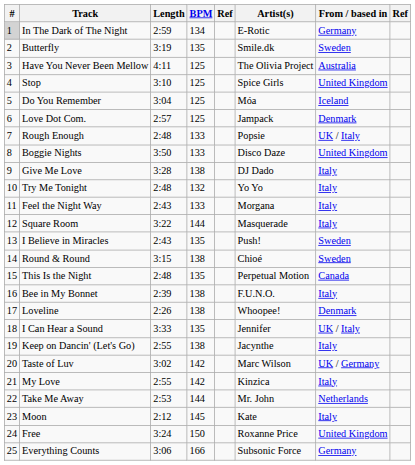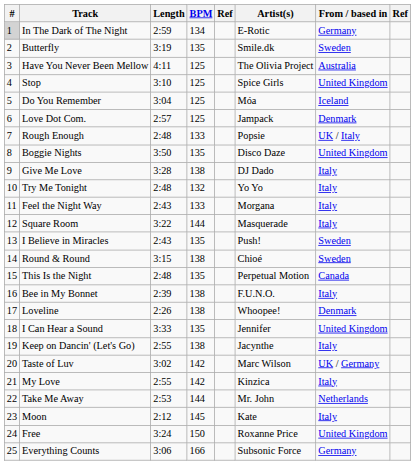 <table class="wikitable" style="font-size: small;">
 <tr>
 <th>#</th>
 <th>Track</th>
 <th>Length</th>
 <th><a href='#'>BPM</a></th>
 <th>Ref</th>
 <th>Artist(s)</th>
 <th>From / based in</th>
 <th>Ref</th>
 </tr>
 <tr>
 <td style="background: lightgrey;">1</td>
 <td>In The Dark of The Night</td>
 <td>2:59</td>
 <td>134</td>
 <td></td>
 <td>E-Rotic</td>
 <td><a href='#'>Germany</a></td>
 <td></td>
 </tr>
 <tr>
 <td>2</td>
 <td>Butterfly</td>
 <td>3:19</td>
 <td>135</td>
 <td></td>
 <td>Smile.dk</td>
 <td><a href='#'>Sweden</a></td>
 <td></td>
 </tr>
 <tr>
 <td>3</td>
 <td>Have You Never Been Mellow</td>
 <td>4:11</td>
 <td>125</td>
 <td></td>
 <td>The Olivia Project</td>
 <td><a href='#'>Australia</a></td>
 <td></td>
 </tr>
 <tr>
 <td>4</td>
 <td>Stop </td>
 <td>3:10</td>
 <td>125</td>
 <td></td>
 <td>Spice Girls</td>
 <td><a href='#'>United Kingdom</a></td>
 <td></td>
 </tr>
 <tr>
 <td>5</td>
 <td>Do You Remember </td>
 <td>3:04</td>
 <td>125</td>
 <td></td>
 <td>Móa</td>
 <td><a href='#'>Iceland</a></td>
 <td></td>
 </tr>
 <tr>
 <td>6</td>
 <td>Love Dot Com.</td>
 <td>2:57</td>
 <td>125</td>
 <td></td>
 <td>Jampack</td>
 <td><a href='#'>Denmark</a></td>
 <td></td>
 </tr>
 <tr>
 <td>7</td>
 <td>Rough Enough </td>
 <td>2:48</td>
 <td>133</td>
 <td></td>
 <td>Popsie</td>
 <td><a href='#'>UK</a> / <a href='#'>Italy</a></td>
 <td></td>
 </tr>
 <tr>
 <td>8</td>
 <td>Boggie Nights</td>
 <td>3:50</td>
-<td>133</td>
+<td>135</td>
 <td></td>
 <td>Disco Daze</td>
 <td><a href='#'>United Kingdom</a></td>
 <td></td>
 </tr>
 <tr>
 <td>9</td>
 <td>Give Me Love</td>
 <td>3:28</td>
 <td>138</td>
 <td></td>
 <td>DJ Dado</td>
 <td><a href='#'>Italy</a></td>
 <td></td>
 </tr>
 <tr>
 <td>10</td>
 <td>Try Me Tonight</td>
 <td>2:48</td>
 <td>132</td>
 <td></td>
 <td>Yo Yo</td>
 <td><a href='#'>Italy</a></td>
 <td></td>
 </tr>
 <tr>
 <td>11</td>
 <td>Feel the Night Way</td>
 <td>2:43</td>
 <td>133</td>
 <td></td>
 <td>Morgana</td>
 <td><a href='#'>Italy</a></td>
 <td></td>
 </tr>
 <tr>
 <td>12</td>
 <td>Square Room</td>
 <td>3:22</td>
 <td>144</td>
 <td></td>
 <td>Masquerade</td>
 <td><a href='#'>Italy</a></td>
 <td></td>
 </tr>
 <tr>
 <td>13</td>
 <td>I Believe in Miracles</td>
 <td>2:43</td>
 <td>135</td>
 <td></td>
 <td>Push!</td>
 <td><a href='#'>Sweden</a></td>
 <td></td>
 </tr>
 <tr>
 <td>14</td>
 <td>Round & Round</td>
 <td>3:15</td>
 <td>138</td>
 <td></td>
 <td>Chioé</td>
 <td><a href='#'>Sweden</a></td>
 <td></td>
 </tr>
 <tr>
 <td>15</td>
 <td>This Is the Night</td>
 <td>2:48</td>
 <td>135</td>
 <td></td>
 <td>Perpetual Motion</td>
 <td><a href='#'>Canada</a></td>
 <td></td>
 </tr>
 <tr>
 <td>16</td>
 <td>Bee in My Bonnet</td>
 <td>2:39</td>
 <td>138</td>
 <td></td>
 <td>F.U.N.O.</td>
 <td><a href='#'>Italy</a></td>
 <td></td>
 </tr>
 <tr>
 <td>17</td>
 <td>Loveline</td>
 <td>2:26</td>
 <td>138</td>
 <td></td>
 <td>Whoopee!</td>
 <td><a href='#'>Denmark</a></td>
 <td></td>
 </tr>
 <tr>
 <td>18</td>
 <td>I Can Hear a Sound</td>
 <td>3:33</td>
 <td>135</td>
 <td></td>
 <td>Jennifer</td>
-<td><a href='#'>UK</a> / <a href='#'>Italy</a></td>
+<td><a href='#'>United Kingdom</a></td>
 <td></td>
 </tr>
 <tr>
 <td>19</td>
 <td>Keep on Dancin' (Let's Go)</td>
 <td>2:55</td>
 <td>138</td>
 <td></td>
 <td>Jacynthe</td>
 <td><a href='#'>Italy</a></td>
 <td></td>
 </tr>
 <tr>
 <td>20</td>
 <td>Taste of Luv</td>
 <td>3:02</td>
 <td>142</td>
 <td></td>
 <td>Marc Wilson</td>
 <td><a href='#'>UK</a> / <a href='#'>Germany</a></td>
 <td></td>
 </tr>
 <tr>
 <td>21</td>
 <td>My Love</td>
 <td>2:55</td>
 <td>142</td>
 <td></td>
 <td>Kinzica</td>
 <td><a href='#'>Italy</a></td>
 <td></td>
 </tr>
 <tr>
 <td>22</td>
 <td>Take Me Away</td>
 <td>2:53</td>
 <td>144</td>
 <td></td>
 <td>Mr. John</td>
 <td><a href='#'>Netherlands</a></td>
 <td></td>
 </tr>
 <tr>
 <td>23</td>
 <td>Moon</td>
 <td>2:12</td>
 <td>145</td>
 <td></td>
 <td>Kate</td>
 <td><a href='#'>Italy</a></td>
 <td></td>
 </tr>
 <tr>
 <td>24</td>
 <td>Free</td>
 <td>3:24</td>
 <td>150</td>
 <td></td>
 <td>Roxanne Price</td>
 <td><a href='#'>United Kingdom</a></td>
 <td></td>
 </tr>
 <tr>
 <td>25</td>
 <td>Everything Counts</td>
 <td>3:06</td>
 <td>166</td>
 <td></td>
 <td>Subsonic Force</td>
 <td><a href='#'>Germany</a></td>
 <td></td>
 </tr>
 </table>
